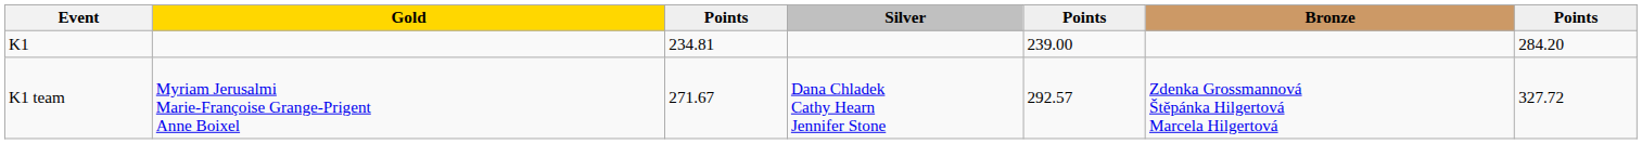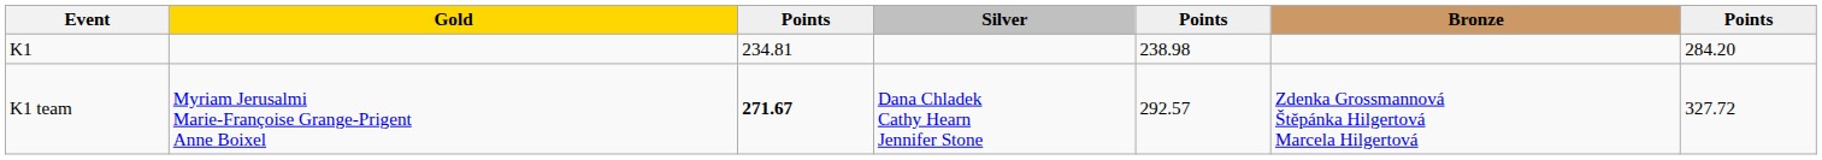 <table class="wikitable" width=100%>
 <tr>
 <th>Event</th>
 <td align=center bgcolor="gold"><strong>Gold</strong></td>
 <td align=center bgcolor="EFEFEF"><strong>Points</strong></td>
 <td align=center bgcolor="silver"><strong>Silver</strong></td>
 <td align=center bgcolor="EFEFEF"><strong>Points</strong></td>
 <td align=center bgcolor="CC9966"><strong>Bronze</strong></td>
 <td align=center bgcolor="EFEFEF"><strong>Points</strong></td>
 </tr>
 <tr>
 <td>K1</td>
 <td></td>
 <td>234.81</td>
 <td></td>
-<td>239.00</td>
+<td>238.98</td>
 <td></td>
 <td>284.20</td>
 </tr>
 <tr>
 <td>K1 team</td>
 <td><br><a href='#'>Myriam Jerusalmi</a><br><a href='#'>Marie-Françoise Grange-Prigent</a><br><a href='#'>Anne Boixel</a></td>
-<td>271.67</td>
+<td><strong>271.67</strong></td>
 <td><br><a href='#'>Dana Chladek</a><br><a href='#'>Cathy Hearn</a><br><a href='#'>Jennifer Stone</a></td>
 <td>292.57</td>
 <td><br><a href='#'>Zdenka Grossmannová</a><br><a href='#'>Štěpánka Hilgertová</a><br><a href='#'>Marcela Hilgertová</a></td>
 <td>327.72</td>
 </tr>
 </table>
